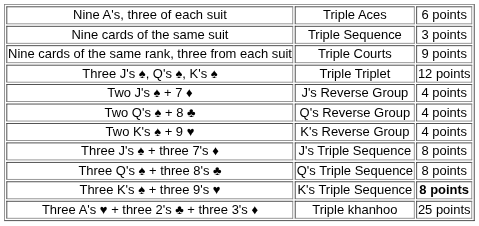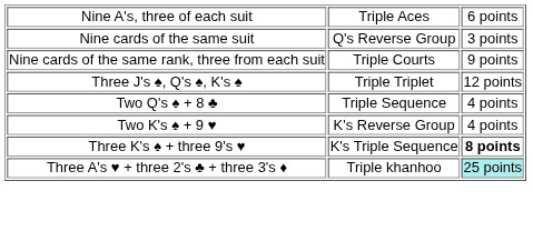 <table border="1">
 <tr ---->
 <td align="center">Nine A's, three of each suit</td>
 <td align="center">Triple Aces</td>
 <td align="center">6 points</td>
 </tr>
 <tr ---->
 <td align="center">Nine cards of the same suit</td>
-<td align="center">Triple Sequence</td>
+<td align="center">Q's Reverse Group</td>
 <td align="center">3 points</td>
 </tr>
 <tr ---->
 <td align="center">Nine cards of the same rank, three from each suit</td>
 <td align="center">Triple Courts</td>
 <td align="center">9 points</td>
 </tr>
 <tr ---->
 <td align="center">Three J's ♠, Q's ♠, K's ♠</td>
 <td align="center">Triple Triplet</td>
 <td align="center">12 points</td>
 </tr>
 <tr ---->
-<td align="center">Two J's ♠ + 7 <span>♦</span></td>
-<td align="center">J's Reverse Group</td>
-<td align="center">4 points</td>
-</tr>
-<tr ---->
 <td align="center">Two Q's ♠ + 8 ♣</td>
-<td align="center">Q's Reverse Group</td>
+<td align="center">Triple Sequence</td>
 <td align="center">4 points</td>
 </tr>
 <tr ---->
 <td align="center">Two K's ♠ + 9 <span>♥</span></td>
 <td align="center">K's Reverse Group</td>
 <td align="center">4 points</td>
-</tr>
-<tr ---->
-<td align="center">Three J's ♠ + three 7's <span>♦</span></td>
-<td align="center">J's Triple Sequence</td>
-<td align="center">8 points</td>
-</tr>
-<tr ---->
-<td align="center">Three Q's ♠ + three 8's ♣</td>
-<td align="center">Q's Triple Sequence</td>
-<td align="center">8 points</td>
 </tr>
 <tr ---->
 <td align="center">Three K's ♠ + three 9's <span>♥</span></td>
 <td align="center">K's Triple Sequence</td>
 <td align="center"><strong>8 points</strong></td>
 </tr>
 <tr ---->
 <td align="center">Three A's <span>♥</span> + three 2's ♣ + three 3's <span>♦</span></td>
 <td align="center">Triple khanhoo</td>
-<td align="center">25 points</td>
+<td align="center" style="background: paleturquoise;">25 points</td>
 </tr>
 </table>
